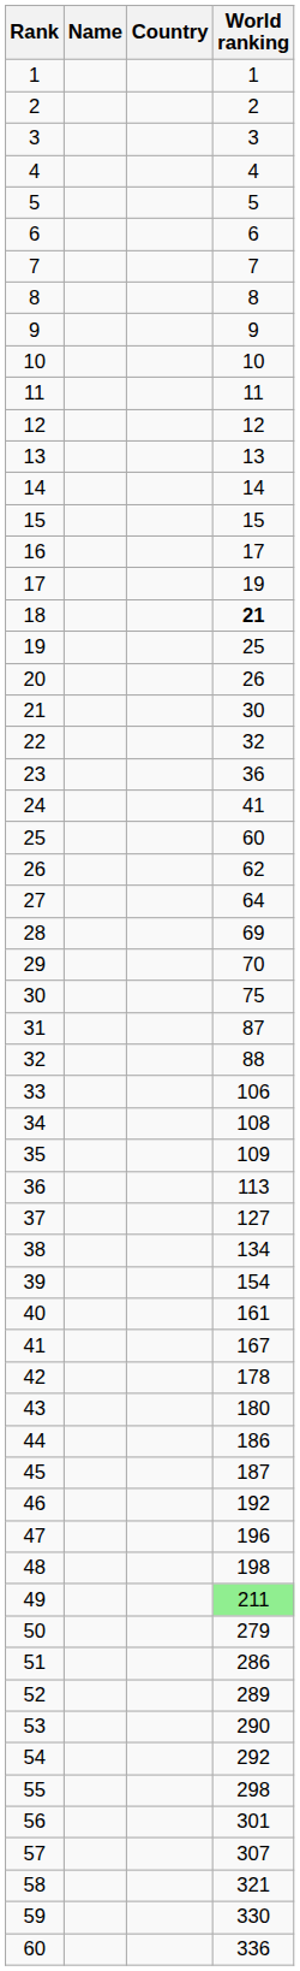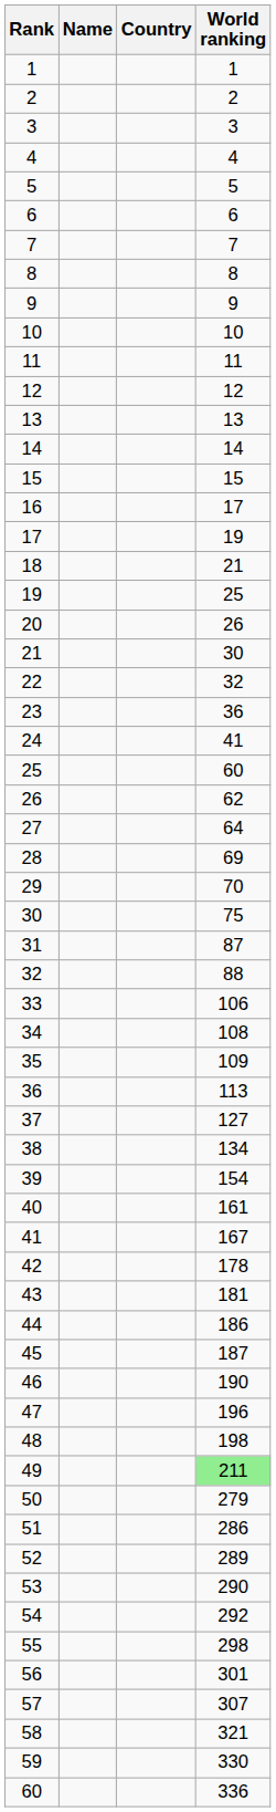 <table class="wikitable sortable">
 <tr>
 <th>Rank</th>
 <th>Name</th>
 <th>Country</th>
 <th>World<br>ranking</th>
 </tr>
 <tr>
 <td align=center>1</td>
 <td></td>
 <td align=left></td>
 <td align=center>1</td>
 </tr>
 <tr>
 <td align=center>2</td>
 <td></td>
 <td align=left></td>
 <td align=center>2</td>
 </tr>
 <tr>
 <td align=center>3</td>
 <td></td>
 <td align=left></td>
 <td align=center>3</td>
 </tr>
 <tr>
 <td align=center>4</td>
 <td></td>
 <td align=left></td>
 <td align=center>4</td>
 </tr>
 <tr>
 <td align=center>5</td>
 <td></td>
 <td align=left></td>
 <td align=center>5</td>
 </tr>
 <tr>
 <td align=center>6</td>
 <td></td>
 <td align=left></td>
 <td align=center>6</td>
 </tr>
 <tr>
 <td align=center>7</td>
 <td></td>
 <td align=left></td>
 <td align=center>7</td>
 </tr>
 <tr>
 <td align=center>8</td>
 <td></td>
 <td align=left></td>
 <td align=center>8</td>
 </tr>
 <tr>
 <td align=center>9</td>
 <td></td>
 <td align=left></td>
 <td align=center>9</td>
 </tr>
 <tr>
 <td align=center>10</td>
 <td></td>
 <td align=left></td>
 <td align=center>10</td>
 </tr>
 <tr>
 <td align=center>11</td>
 <td></td>
 <td align=left></td>
 <td align=center>11</td>
 </tr>
 <tr>
 <td align=center>12</td>
 <td></td>
 <td align=left></td>
 <td align=center>12</td>
 </tr>
 <tr>
 <td align=center>13</td>
 <td></td>
 <td align=left></td>
 <td align=center>13</td>
 </tr>
 <tr>
 <td align=center>14</td>
 <td></td>
 <td align=left></td>
 <td align=center>14</td>
 </tr>
 <tr>
 <td align=center>15</td>
 <td></td>
 <td align=left></td>
 <td align=center>15</td>
 </tr>
 <tr>
 <td align=center>16</td>
 <td></td>
 <td align=left></td>
 <td align=center>17</td>
 </tr>
 <tr>
 <td align=center>17</td>
 <td></td>
 <td align=left></td>
 <td align=center>19</td>
 </tr>
 <tr>
 <td align=center>18</td>
 <td></td>
 <td align=left></td>
-<td align=center><strong>21</strong></td>
+<td align=center>21</td>
 </tr>
 <tr>
 <td align=center>19</td>
 <td></td>
 <td align=left></td>
 <td align=center>25</td>
 </tr>
 <tr>
 <td align=center>20</td>
 <td></td>
 <td align=left></td>
 <td align=center>26</td>
 </tr>
 <tr>
 <td align=center>21</td>
 <td></td>
 <td align=left></td>
 <td align=center>30</td>
 </tr>
 <tr>
 <td align=center>22</td>
 <td></td>
 <td align=left></td>
 <td align=center>32</td>
 </tr>
 <tr>
 <td align=center>23</td>
 <td></td>
 <td align=left></td>
 <td align=center>36</td>
 </tr>
 <tr>
 <td align=center>24</td>
 <td></td>
 <td align=left></td>
 <td align=center>41</td>
 </tr>
 <tr>
 <td align=center>25</td>
 <td></td>
 <td align=left></td>
 <td align=center>60</td>
 </tr>
 <tr>
 <td align=center>26</td>
 <td></td>
 <td align=left></td>
 <td align=center>62</td>
 </tr>
 <tr>
 <td align=center>27</td>
 <td></td>
 <td align=left></td>
 <td align=center>64</td>
 </tr>
 <tr>
 <td align=center>28</td>
 <td></td>
 <td align=left></td>
 <td align=center>69</td>
 </tr>
 <tr>
 <td align=center>29</td>
 <td></td>
 <td align=left></td>
 <td align=center>70</td>
 </tr>
 <tr>
 <td align=center>30</td>
 <td></td>
 <td align=left></td>
 <td align=center>75</td>
 </tr>
 <tr>
 <td align=center>31</td>
 <td></td>
 <td align=left></td>
 <td align=center>87</td>
 </tr>
 <tr>
 <td align=center>32</td>
 <td></td>
 <td align=left></td>
 <td align=center>88</td>
 </tr>
 <tr>
 <td align=center>33</td>
 <td></td>
 <td align=left></td>
 <td align=center>106</td>
 </tr>
 <tr>
 <td align=center>34</td>
 <td></td>
 <td align=left></td>
 <td align=center>108</td>
 </tr>
 <tr>
 <td align=center>35</td>
 <td></td>
 <td align=left></td>
 <td align=center>109</td>
 </tr>
 <tr>
 <td align=center>36</td>
 <td></td>
 <td align=left></td>
 <td align=center>113</td>
 </tr>
 <tr>
 <td align=center>37</td>
 <td></td>
 <td align=left></td>
 <td align=center>127</td>
 </tr>
 <tr>
 <td align=center>38</td>
 <td></td>
 <td align=left></td>
 <td align=center>134</td>
 </tr>
 <tr>
 <td align=center>39</td>
 <td></td>
 <td align=left></td>
 <td align=center>154</td>
 </tr>
 <tr>
 <td align=center>40</td>
 <td></td>
 <td align=left></td>
 <td align=center>161</td>
 </tr>
 <tr>
 <td align=center>41</td>
 <td></td>
 <td align=left></td>
 <td align=center>167</td>
 </tr>
 <tr>
 <td align=center>42</td>
 <td></td>
 <td align=left></td>
 <td align=center>178</td>
 </tr>
 <tr>
 <td align=center>43</td>
 <td></td>
 <td align=left></td>
-<td align=center>180</td>
+<td align=center>181</td>
 </tr>
 <tr>
 <td align=center>44</td>
 <td></td>
 <td align=left></td>
 <td align=center>186</td>
 </tr>
 <tr>
 <td align=center>45</td>
 <td></td>
 <td align=left></td>
 <td align=center>187</td>
 </tr>
 <tr>
 <td align=center>46</td>
 <td></td>
 <td align=left></td>
-<td align=center>192</td>
+<td align=center>190</td>
 </tr>
 <tr>
 <td align=center>47</td>
 <td></td>
 <td align=left></td>
 <td align=center>196</td>
 </tr>
 <tr>
 <td align=center>48</td>
 <td></td>
 <td align=left></td>
 <td align=center>198</td>
 </tr>
 <tr>
 <td align=center>49</td>
 <td></td>
 <td align=left></td>
 <td align=center style="background: lightgreen;">211</td>
 </tr>
 <tr>
 <td align=center>50</td>
 <td></td>
 <td align=left></td>
 <td align=center>279</td>
 </tr>
 <tr>
 <td align=center>51</td>
 <td></td>
 <td align=left></td>
 <td align=center>286</td>
 </tr>
 <tr>
 <td align=center>52</td>
 <td></td>
 <td align=left></td>
 <td align=center>289</td>
 </tr>
 <tr>
 <td align=center>53</td>
 <td></td>
 <td align=left></td>
 <td align=center>290</td>
 </tr>
 <tr>
 <td align=center>54</td>
 <td></td>
 <td align=left></td>
 <td align=center>292</td>
 </tr>
 <tr>
 <td align=center>55</td>
 <td></td>
 <td align=left></td>
 <td align=center>298</td>
 </tr>
 <tr>
 <td align=center>56</td>
 <td></td>
 <td align=left></td>
 <td align=center>301</td>
 </tr>
 <tr>
 <td align=center>57</td>
 <td></td>
 <td align=left></td>
 <td align=center>307</td>
 </tr>
 <tr>
 <td align=center>58</td>
 <td></td>
 <td align=left></td>
 <td align=center>321</td>
 </tr>
 <tr>
 <td align=center>59</td>
 <td></td>
 <td align=left></td>
 <td align=center>330</td>
 </tr>
 <tr>
 <td align=center>60</td>
 <td></td>
 <td align=left></td>
 <td align=center>336</td>
 </tr>
 </table>
